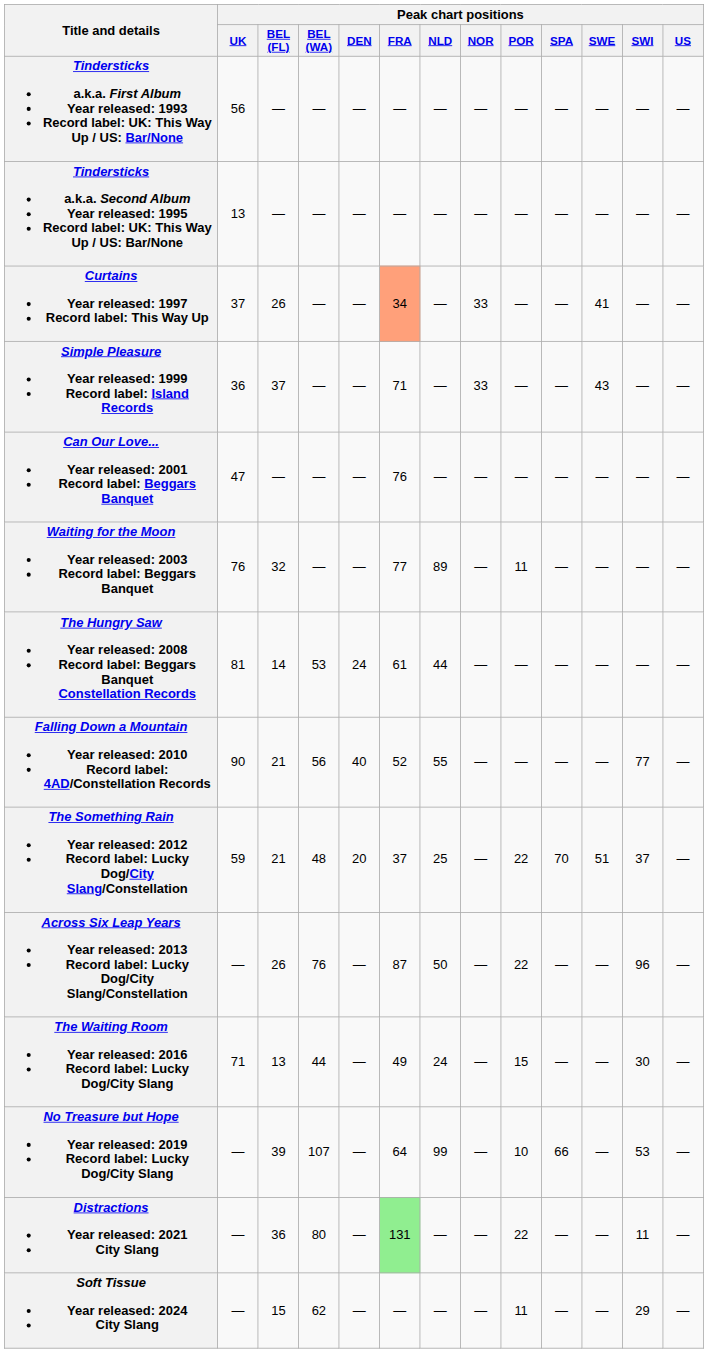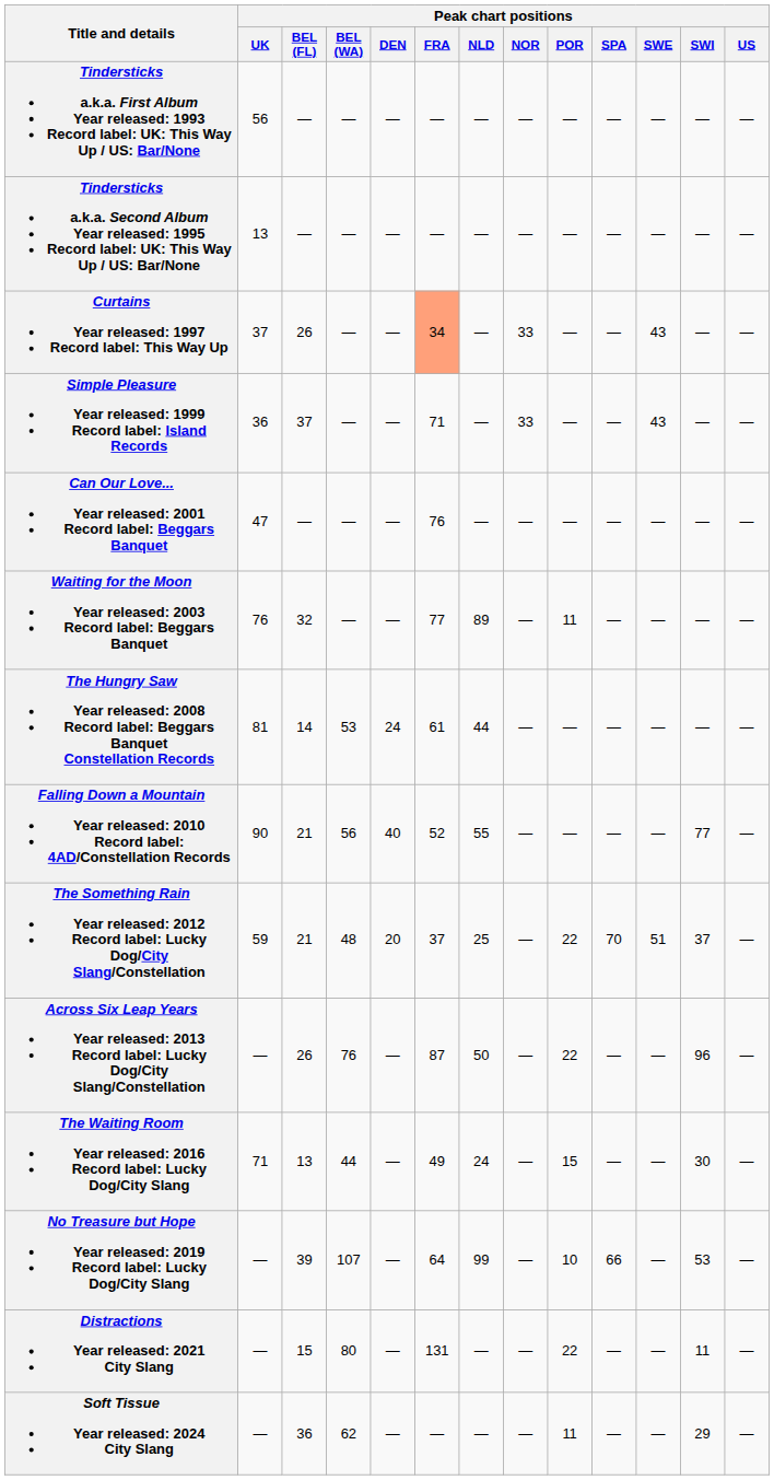 <table class="wikitable plainrowheaders" style="text-align:center;">
 <tr>
 <th scope="col" rowspan="2" style="width:16em;">Title and details</th>
 <th scope="col" colspan="12">Peak chart positions</th>
 </tr>
 <tr>
 <th scope="col" style="width:3em;font-size:90%;"><a href='#'>UK</a><br></th>
 <th scope="col" style="width:3em;font-size:90%;"><a href='#'>BEL (FL)</a><br></th>
 <th scope="col" style="width:3em;font-size:90%;"><a href='#'>BEL (WA)</a><br></th>
 <th scope="col" style="width:3em;font-size:90%;"><a href='#'>DEN</a><br></th>
 <th scope="col" style="width:3em;font-size:90%;"><a href='#'>FRA</a><br></th>
 <th scope="col" style="width:3em;font-size:90%;"><a href='#'>NLD</a><br></th>
 <th scope="col" style="width:3em;font-size:90%;"><a href='#'>NOR</a><br></th>
 <th scope="col" style="width:3em;font-size:90%;"><a href='#'>POR</a><br></th>
 <th scope="col" style="width:3em;font-size:90%;"><a href='#'>SPA</a></th>
 <th scope="col" style="width:3em;font-size:90%;"><a href='#'>SWE</a><br></th>
 <th scope="col" style="width:3em;font-size:90%;"><a href='#'>SWI</a><br></th>
 <th scope="col" style="width:3em;font-size:90%;"><a href='#'>US</a><br></th>
 </tr>
 <tr>
 <th scope="row"><em><a href='#'>Tindersticks</a></em><br><ul><li>a.k.a. <em>First Album</em></li><li>Year released: 1993</li><li>Record label: UK: This Way Up / US: <a href='#'>Bar/None</a></li></ul></th>
 <td>56</td>
 <td>—</td>
 <td>—</td>
 <td>—</td>
 <td>—</td>
 <td>—</td>
 <td>—</td>
 <td>—</td>
 <td>—</td>
 <td>—</td>
 <td>—</td>
 <td>—</td>
 </tr>
 <tr>
 <th scope="row"><em><a href='#'>Tindersticks</a></em><br><ul><li>a.k.a. <em>Second Album</em></li><li>Year released: 1995</li><li>Record label: UK: This Way Up / US: Bar/None</li></ul></th>
 <td>13</td>
 <td>—</td>
 <td>—</td>
 <td>—</td>
 <td>—</td>
 <td>—</td>
 <td>—</td>
 <td>—</td>
 <td>—</td>
 <td>—</td>
 <td>—</td>
 <td>—</td>
 </tr>
 <tr>
 <th scope="row"><em><a href='#'>Curtains</a></em><br><ul><li>Year released: 1997</li><li>Record label: This Way Up</li></ul></th>
 <td>37</td>
 <td>26</td>
 <td>—</td>
 <td>—</td>
 <td style="background: lightsalmon;">34</td>
 <td>—</td>
 <td>33</td>
 <td>—</td>
 <td>—</td>
-<td>41</td>
+<td>43</td>
 <td>—</td>
 <td>—</td>
 </tr>
 <tr>
 <th scope="row"><em><a href='#'>Simple Pleasure</a></em><br><ul><li>Year released: 1999</li><li>Record label: <a href='#'>Island Records</a></li></ul></th>
 <td>36</td>
 <td>37</td>
 <td>—</td>
 <td>—</td>
 <td>71</td>
 <td>—</td>
 <td>33</td>
 <td>—</td>
 <td>—</td>
 <td>43</td>
 <td>—</td>
 <td>—</td>
 </tr>
 <tr>
 <th scope="row"><em><a href='#'>Can Our Love...</a></em><br><ul><li>Year released: 2001</li><li>Record label: <a href='#'>Beggars Banquet</a></li></ul></th>
 <td>47</td>
 <td>—</td>
 <td>—</td>
 <td>—</td>
 <td>76</td>
 <td>—</td>
 <td>—</td>
 <td>—</td>
 <td>—</td>
 <td>—</td>
 <td>—</td>
 <td>—</td>
 </tr>
 <tr>
 <th scope="row"><em><a href='#'>Waiting for the Moon</a></em><br><ul><li>Year released: 2003</li><li>Record label: Beggars Banquet</li></ul></th>
 <td>76</td>
 <td>32</td>
 <td>—</td>
 <td>—</td>
 <td>77</td>
 <td>89</td>
 <td>—</td>
 <td>11</td>
 <td>—</td>
 <td>—</td>
 <td>—</td>
 <td>—</td>
 </tr>
 <tr>
 <th scope="row"><em><a href='#'>The Hungry Saw</a></em><br><ul><li>Year released: 2008</li><li>Record label: Beggars Banquet<br><a href='#'>Constellation Records</a></li></ul></th>
 <td>81</td>
 <td>14</td>
 <td>53</td>
 <td>24</td>
 <td>61</td>
 <td>44</td>
 <td>—</td>
 <td>—</td>
 <td>—</td>
 <td>—</td>
 <td>—</td>
 <td>—</td>
 </tr>
 <tr>
 <th scope="row"><em><a href='#'>Falling Down a Mountain</a></em><br><ul><li>Year released: 2010</li><li>Record label: <a href='#'>4AD</a>/Constellation Records</li></ul></th>
 <td>90</td>
 <td>21</td>
 <td>56</td>
 <td>40</td>
 <td>52</td>
 <td>55</td>
 <td>—</td>
 <td>—</td>
 <td>—</td>
 <td>—</td>
 <td>77</td>
 <td>—</td>
 </tr>
 <tr>
 <th scope="row"><em><a href='#'>The Something Rain</a></em><br><ul><li>Year released: 2012</li><li>Record label: Lucky Dog/<a href='#'>City Slang</a>/Constellation</li></ul></th>
 <td>59</td>
 <td>21</td>
 <td>48</td>
 <td>20</td>
 <td>37</td>
 <td>25</td>
 <td>—</td>
 <td>22</td>
 <td>70</td>
 <td>51</td>
 <td>37</td>
 <td>—</td>
 </tr>
 <tr>
 <th scope="row"><em><a href='#'>Across Six Leap Years</a></em><br><ul><li>Year released: 2013</li><li>Record label: Lucky Dog/City Slang/Constellation</li></ul></th>
 <td>—</td>
 <td>26</td>
 <td>76</td>
 <td>—</td>
 <td>87</td>
 <td>50</td>
 <td>—</td>
 <td>22</td>
 <td>—</td>
 <td>—</td>
 <td>96</td>
 <td>—</td>
 </tr>
 <tr>
 <th scope="row"><em><a href='#'>The Waiting Room</a></em><br><ul><li>Year released: 2016</li><li>Record label: Lucky Dog/City Slang</li></ul></th>
 <td>71</td>
 <td>13</td>
 <td>44</td>
 <td>—</td>
 <td>49</td>
 <td>24</td>
 <td>—</td>
 <td>15</td>
 <td>—</td>
 <td>—</td>
 <td>30</td>
 <td>—</td>
 </tr>
 <tr>
 <th scope="row"><em><a href='#'>No Treasure but Hope</a></em><br><ul><li>Year released: 2019</li><li>Record label: Lucky Dog/City Slang</li></ul></th>
 <td>—</td>
 <td>39</td>
 <td>107</td>
 <td>—</td>
 <td>64<br></td>
 <td>99</td>
 <td>—</td>
 <td>10</td>
 <td>66<br></td>
 <td>—</td>
 <td>53</td>
 <td>—</td>
 </tr>
 <tr>
 <th scope=row><em><a href='#'>Distractions</a></em><br><ul><li>Year released: 2021</li><li>City Slang</li></ul></th>
 <td>—</td>
-<td>36</td>
+<td>15</td>
 <td>80</td>
 <td>—</td>
-<td style="background: lightgreen;">131</td>
+<td>131</td>
 <td>—</td>
 <td>—</td>
 <td>22</td>
 <td>—</td>
 <td>—</td>
 <td>11</td>
 <td>—</td>
 </tr>
 <tr>
 <th scope=row><em>Soft Tissue</em><br><ul><li>Year released: 2024</li><li>City Slang</li></ul></th>
 <td>—</td>
-<td>15</td>
+<td>36</td>
 <td>62</td>
 <td>—</td>
 <td>—</td>
 <td>—</td>
 <td>—</td>
 <td>11</td>
 <td>—</td>
 <td>—</td>
 <td>29</td>
 <td>—</td>
 </tr>
 </table>
